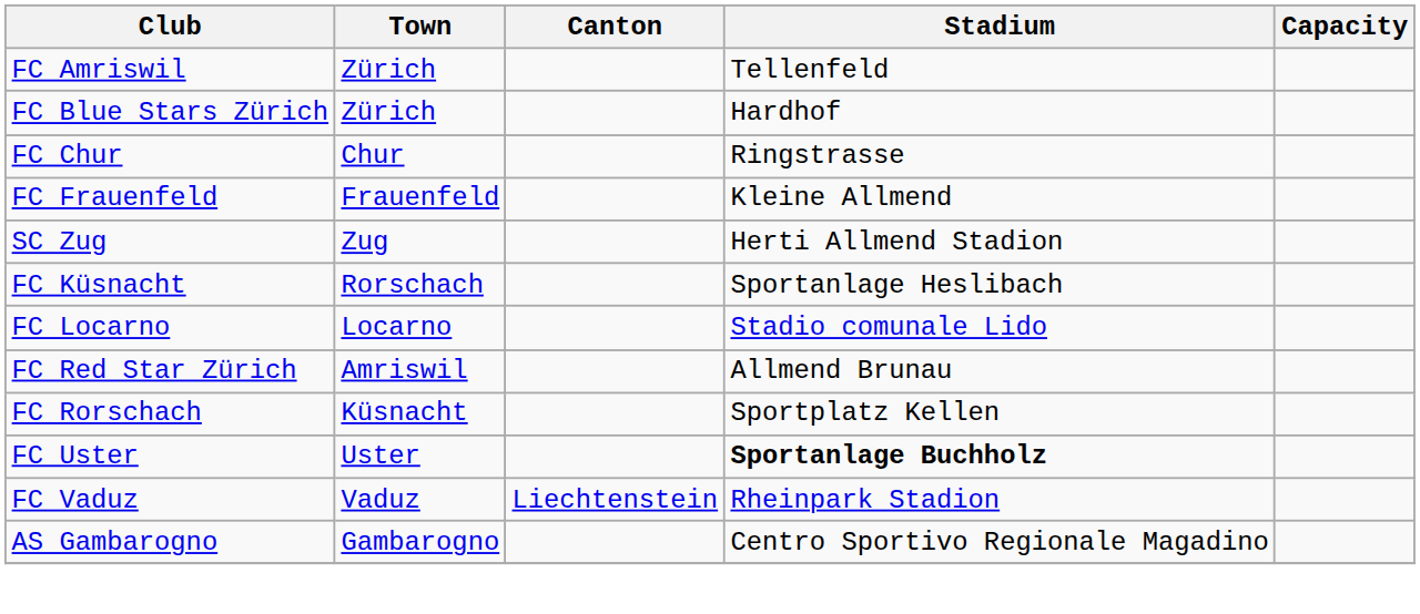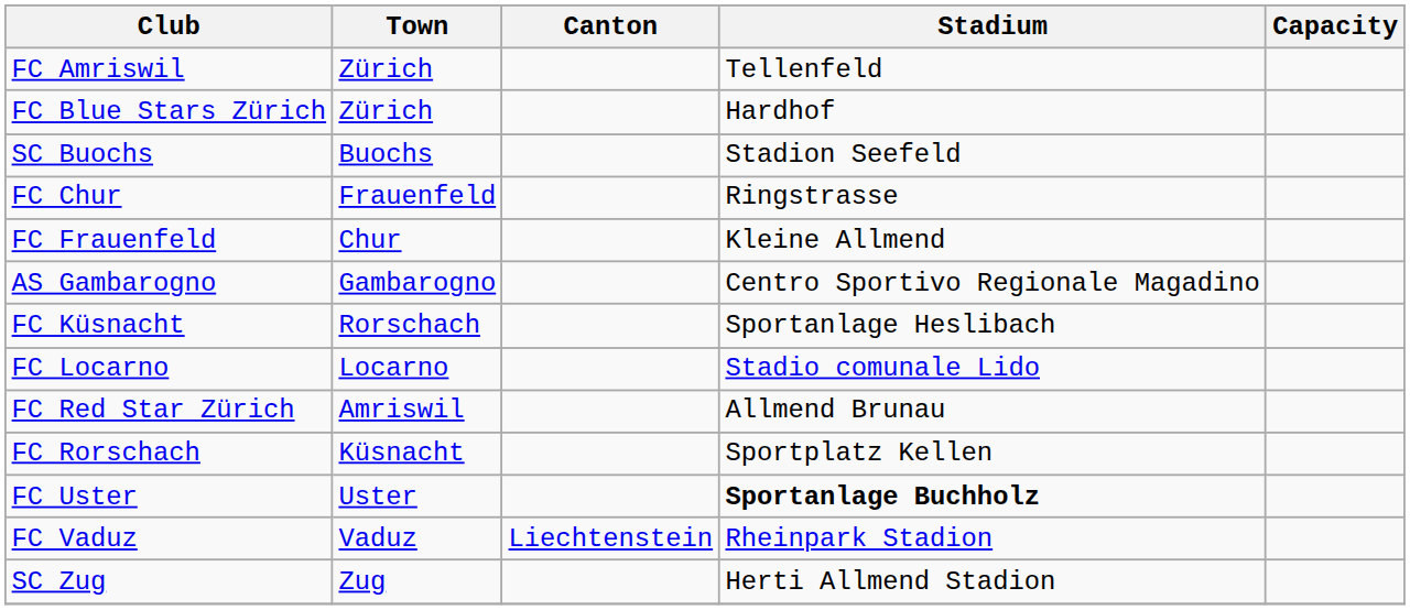 <table class="wikitable">
 <tr>
 <th>Club</th>
 <th>Town</th>
 <th>Canton</th>
 <th>Stadium</th>
 <th>Capacity</th>
 </tr>
 <tr>
 <td><a href='#'>FC Amriswil</a></td>
 <td><a href='#'>Zürich</a></td>
 <td></td>
 <td>Tellenfeld</td>
 <td></td>
 </tr>
 <tr>
 <td><a href='#'>FC Blue Stars Zürich</a></td>
 <td><a href='#'>Zürich</a></td>
 <td></td>
 <td>Hardhof</td>
 <td></td>
 </tr>
 <tr>
+<td><a href='#'>SC Buochs</a></td>
+<td><a href='#'>Buochs</a></td>
+<td></td>
+<td>Stadion Seefeld</td>
+<td></td>
+</tr>
+<tr>
 <td><a href='#'>FC Chur</a></td>
-<td><a href='#'>Chur</a></td>
+<td><a href='#'>Frauenfeld</a></td>
 <td></td>
 <td>Ringstrasse</td>
 <td></td>
 </tr>
 <tr>
 <td><a href='#'>FC Frauenfeld</a></td>
-<td><a href='#'>Frauenfeld</a></td>
+<td><a href='#'>Chur</a></td>
 <td></td>
 <td>Kleine Allmend</td>
 <td></td>
 </tr>
 <tr>
-<td><a href='#'>SC Zug</a></td>
-<td><a href='#'>Zug</a></td>
+<td><a href='#'>AS Gambarogno</a></td>
+<td><a href='#'>Gambarogno</a></td>
 <td></td>
-<td>Herti Allmend Stadion</td>
+<td>Centro Sportivo Regionale Magadino</td>
 <td></td>
 </tr>
 <tr>
 <td><a href='#'>FC Küsnacht</a></td>
 <td><a href='#'>Rorschach</a></td>
 <td></td>
 <td>Sportanlage Heslibach</td>
 <td></td>
 </tr>
 <tr>
 <td><a href='#'>FC Locarno</a></td>
 <td><a href='#'>Locarno</a></td>
 <td></td>
 <td><a href='#'>Stadio comunale Lido</a></td>
 <td></td>
 </tr>
 <tr>
 <td><a href='#'>FC Red Star Zürich</a></td>
 <td><a href='#'>Amriswil</a></td>
 <td></td>
 <td>Allmend Brunau</td>
 <td></td>
 </tr>
 <tr>
 <td><a href='#'>FC Rorschach</a></td>
 <td><a href='#'>Küsnacht</a></td>
 <td></td>
 <td>Sportplatz Kellen</td>
 <td></td>
 </tr>
 <tr>
 <td><a href='#'>FC Uster</a></td>
 <td><a href='#'>Uster</a></td>
 <td></td>
 <td><strong>Sportanlage Buchholz</strong></td>
 <td></td>
 </tr>
 <tr>
 <td><a href='#'>FC Vaduz</a></td>
 <td><a href='#'>Vaduz</a></td>
 <td> <a href='#'>Liechtenstein</a></td>
 <td><a href='#'>Rheinpark Stadion</a></td>
 <td></td>
 </tr>
 <tr>
-<td><a href='#'>AS Gambarogno</a></td>
-<td><a href='#'>Gambarogno</a></td>
+<td><a href='#'>SC Zug</a></td>
+<td><a href='#'>Zug</a></td>
 <td></td>
-<td>Centro Sportivo Regionale Magadino</td>
+<td>Herti Allmend Stadion</td>
 <td></td>
 </tr>
 <tr>
 </tr>
 </table>
